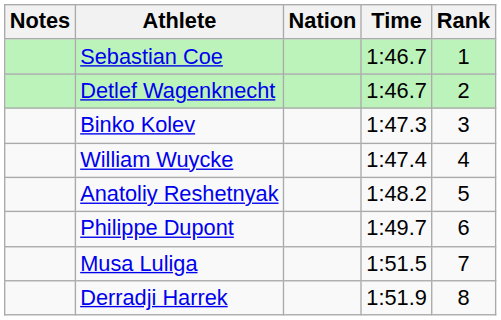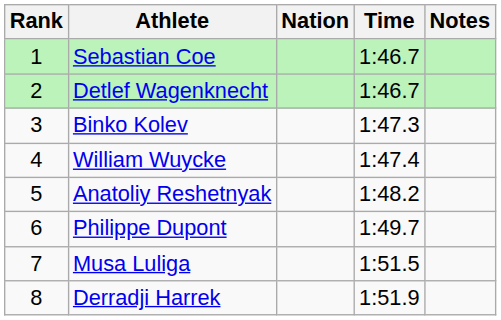 <table class="wikitable sortable" style="text-align:center">
 <tr>
-<th>Notes</th>
+<th>Rank</th>
 <th>Athlete</th>
 <th>Nation</th>
 <th>Time</th>
-<th>Rank</th>
+<th>Notes</th>
 </tr>
 <tr bgcolor=bbf3bb>
-<td></td>
+<td>1</td>
 <td align=left><a href='#'>Sebastian Coe</a></td>
 <td align=left></td>
 <td>1:46.7</td>
-<td>1</td>
+<td></td>
 </tr>
 <tr bgcolor=bbf3bb>
-<td></td>
+<td>2</td>
 <td align=left><a href='#'>Detlef Wagenknecht</a></td>
 <td align=left></td>
 <td>1:46.7</td>
-<td>2</td>
+<td></td>
 </tr>
 <tr>
-<td></td>
+<td>3</td>
 <td align=left><a href='#'>Binko Kolev</a></td>
 <td align=left></td>
 <td>1:47.3</td>
-<td>3</td>
+<td></td>
 </tr>
 <tr>
-<td></td>
+<td>4</td>
 <td align=left><a href='#'>William Wuycke</a></td>
 <td align=left></td>
 <td>1:47.4</td>
-<td>4</td>
+<td></td>
 </tr>
 <tr>
-<td></td>
+<td>5</td>
 <td align=left><a href='#'>Anatoliy Reshetnyak</a></td>
 <td align=left></td>
 <td>1:48.2</td>
-<td>5</td>
+<td></td>
 </tr>
 <tr>
-<td></td>
+<td>6</td>
 <td align=left><a href='#'>Philippe Dupont</a></td>
 <td align=left></td>
 <td>1:49.7</td>
-<td>6</td>
+<td></td>
 </tr>
 <tr>
-<td></td>
+<td>7</td>
 <td align=left><a href='#'>Musa Luliga</a></td>
 <td align=left></td>
 <td>1:51.5</td>
-<td>7</td>
+<td></td>
 </tr>
 <tr>
-<td></td>
+<td>8</td>
 <td align=left><a href='#'>Derradji Harrek</a></td>
 <td align=left></td>
 <td>1:51.9</td>
-<td>8</td>
+<td></td>
 </tr>
 </table>
